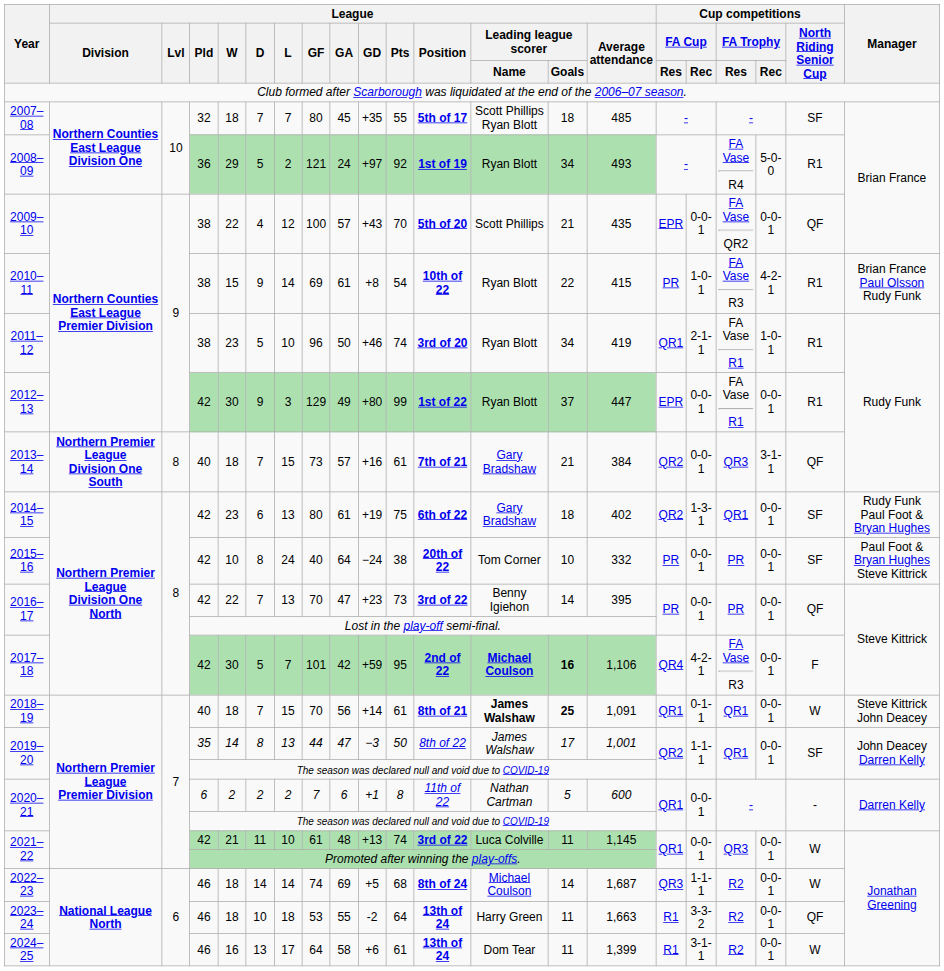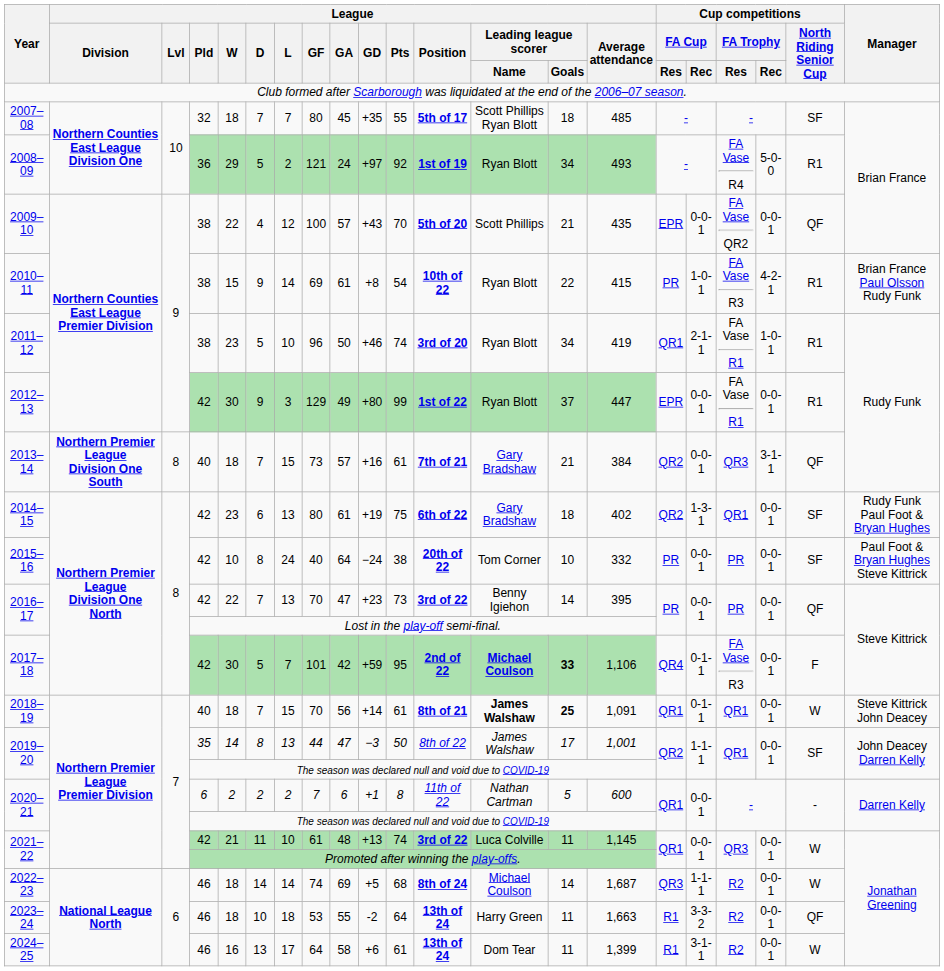 <table class="wikitable" style="text-align:center">
 <tr>
 <th rowspan=3>Year</th>
 <th colspan=14>League</th>
 <th colspan=5>Cup competitions</th>
 <th rowspan=3>Manager</th>
 </tr>
 <tr>
 <th rowspan=2>Division</th>
 <th rowspan=2 width=30><abbr>Lvl</abbr></th>
 <th rowspan=2 width=30><abbr>Pld</abbr></th>
 <th rowspan=2 width=30><abbr>W</abbr></th>
 <th rowspan=2 width=30><abbr>D</abbr></th>
 <th rowspan=2 width=30><abbr>L</abbr></th>
 <th rowspan=2 width=30><abbr>GF</abbr></th>
 <th rowspan=2 width=30><abbr>GA</abbr></th>
 <th rowspan=2 width=30><abbr>GD</abbr></th>
 <th rowspan=2 width=30><abbr>Pts</abbr></th>
 <th rowspan=2>Position</th>
 <th colspan=2>Leading league scorer</th>
 <th rowspan=2>Average<br>attendance</th>
 <th colspan=2><a href='#'>FA Cup</a></th>
 <th colspan=2><a href='#'>FA Trophy</a></th>
 <th rowspan=2><a href='#'>North Riding<br>Senior Cup</a></th>
 </tr>
 <tr>
 <th>Name</th>
 <th>Goals</th>
 <th><abbr>Res</abbr></th>
 <th><abbr>Rec</abbr></th>
 <th><abbr>Res</abbr></th>
 <th><abbr>Rec</abbr></th>
 </tr>
 <tr>
 <td colspan=21><em>Club formed after <a href='#'>Scarborough</a> was liquidated at the end of the <a href='#'>2006–07 season</a>.</em></td>
 </tr>
 <tr>
 <td><a href='#'>2007–08</a></td>
 <td rowspan=2><strong><a href='#'>Northern Counties East League<br>Division One</a></strong></td>
 <td rowspan=2>10</td>
 <td>32</td>
 <td>18</td>
 <td>7</td>
 <td>7</td>
 <td>80</td>
 <td>45</td>
 <td>+35</td>
 <td>55</td>
 <td><strong><a href='#'>5th of 17</a></strong></td>
 <td>Scott Phillips<br>Ryan Blott</td>
 <td>18</td>
 <td>485</td>
 <td colspan=2><a href='#'>-</a></td>
 <td colspan=2><a href='#'>-</a></td>
 <td>SF</td>
 <td rowspan=3>Brian France</td>
 </tr>
 <tr>
 <td><a href='#'>2008–09</a></td>
 <td bgcolor=#ace1af>36</td>
 <td bgcolor=#ace1af>29</td>
 <td bgcolor=#ace1af>5</td>
 <td bgcolor=#ace1af>2</td>
 <td bgcolor=#ace1af>121</td>
 <td bgcolor=#ace1af>24</td>
 <td bgcolor=#ace1af>+97</td>
 <td bgcolor=#ace1af>92</td>
 <td bgcolor=#ace1af><strong><a href='#'>1st of 19</a></strong></td>
 <td bgcolor=#ace1af>Ryan Blott</td>
 <td bgcolor=#ace1af>34</td>
 <td bgcolor=#ace1af>493</td>
 <td colspan=2><a href='#'>-</a></td>
 <td><a href='#'>FA Vase</a><hr>R4</td>
 <td>5-0-0</td>
 <td>R1</td>
 </tr>
 <tr>
 <td><a href='#'>2009–10</a></td>
 <td rowspan=4><strong><a href='#'>Northern Counties East League<br>Premier Division</a></strong></td>
 <td rowspan=4>9</td>
 <td>38</td>
 <td>22</td>
 <td>4</td>
 <td>12</td>
 <td>100</td>
 <td>57</td>
 <td>+43</td>
 <td>70</td>
 <td><strong><a href='#'>5th of 20</a></strong></td>
 <td>Scott Phillips</td>
 <td>21</td>
 <td>435</td>
 <td><a href='#'>EPR</a></td>
 <td>0-0-1</td>
 <td><a href='#'>FA Vase</a><hr>QR2</td>
 <td>0-0-1</td>
 <td>QF</td>
 </tr>
 <tr>
 <td><a href='#'>2010–11</a></td>
 <td>38</td>
 <td>15</td>
 <td>9</td>
 <td>14</td>
 <td>69</td>
 <td>61</td>
 <td>+8</td>
 <td>54</td>
 <td><strong><a href='#'>10th of 22</a></strong></td>
 <td>Ryan Blott</td>
 <td>22</td>
 <td>415</td>
 <td><a href='#'>PR</a></td>
 <td>1-0-1</td>
 <td><a href='#'>FA Vase</a><hr>R3</td>
 <td>4-2-1</td>
 <td>R1</td>
 <td>Brian France<br><a href='#'>Paul Olsson</a><br>Rudy Funk</td>
 </tr>
 <tr>
 <td><a href='#'>2011–12</a></td>
 <td>38</td>
 <td>23</td>
 <td>5</td>
 <td>10</td>
 <td>96</td>
 <td>50</td>
 <td>+46</td>
 <td>74</td>
 <td><strong><a href='#'>3rd of 20</a></strong></td>
 <td>Ryan Blott</td>
 <td>34</td>
 <td>419</td>
 <td><a href='#'>QR1</a></td>
 <td>2-1-1</td>
 <td>FA Vase<hr><a href='#'>R1</a></td>
 <td>1-0-1</td>
 <td>R1</td>
 <td rowspan=3>Rudy Funk</td>
 </tr>
 <tr>
 <td><a href='#'>2012–13</a></td>
 <td bgcolor=#ace1af>42</td>
 <td bgcolor=#ace1af>30</td>
 <td bgcolor=#ace1af>9</td>
 <td bgcolor=#ace1af>3</td>
 <td bgcolor=#ace1af>129</td>
 <td bgcolor=#ace1af>49</td>
 <td bgcolor=#ace1af>+80</td>
 <td bgcolor=#ace1af>99</td>
 <td bgcolor=#ace1af><strong><a href='#'>1st of 22</a></strong></td>
 <td bgcolor=#ace1af>Ryan Blott</td>
 <td bgcolor=#ace1af>37</td>
 <td bgcolor=#ace1af>447</td>
 <td><a href='#'>EPR</a></td>
 <td>0-0-1</td>
 <td>FA Vase<hr><a href='#'>R1</a></td>
 <td>0-0-1</td>
 <td>R1</td>
 </tr>
 <tr>
 <td><a href='#'>2013–14</a></td>
 <td><strong><a href='#'>Northern Premier League<br>Division One South</a></strong></td>
 <td>8</td>
 <td>40</td>
 <td>18</td>
 <td>7</td>
 <td>15</td>
 <td>73</td>
 <td>57</td>
 <td>+16</td>
 <td>61</td>
 <td><strong><a href='#'>7th of 21</a></strong></td>
 <td><a href='#'>Gary Bradshaw</a></td>
 <td>21</td>
 <td>384</td>
 <td><a href='#'>QR2</a></td>
 <td>0-0-1</td>
 <td><a href='#'>QR3</a></td>
 <td>3-1-1</td>
 <td>QF</td>
 </tr>
 <tr>
 <td><a href='#'>2014–15</a></td>
 <td rowspan=5><strong><a href='#'>Northern Premier League<br>Division One North</a></strong></td>
 <td rowspan=5>8</td>
 <td>42</td>
 <td>23</td>
 <td>6</td>
 <td>13</td>
 <td>80</td>
 <td>61</td>
 <td>+19</td>
 <td>75</td>
 <td><strong><a href='#'>6th of 22</a></strong></td>
 <td><a href='#'>Gary Bradshaw</a></td>
 <td>18</td>
 <td>402</td>
 <td><a href='#'>QR2</a></td>
 <td>1-3-1</td>
 <td><a href='#'>QR1</a></td>
 <td>0-0-1</td>
 <td>SF</td>
 <td>Rudy Funk<br>Paul Foot & <a href='#'>Bryan Hughes</a></td>
 </tr>
 <tr>
 <td><a href='#'>2015–16</a></td>
 <td>42</td>
 <td>10</td>
 <td>8</td>
 <td>24</td>
 <td>40</td>
 <td>64</td>
 <td>−24</td>
 <td>38</td>
 <td><strong><a href='#'>20th of 22</a></strong></td>
 <td>Tom Corner</td>
 <td>10</td>
 <td>332</td>
 <td><a href='#'>PR</a></td>
 <td>0-0-1</td>
 <td><a href='#'>PR</a></td>
 <td>0-0-1</td>
 <td>SF</td>
 <td>Paul Foot & <a href='#'>Bryan Hughes</a><br>Steve Kittrick</td>
 </tr>
 <tr>
 <td rowspan=2><a href='#'>2016–17</a></td>
 <td>42</td>
 <td>22</td>
 <td>7</td>
 <td>13</td>
 <td>70</td>
 <td>47</td>
 <td>+23</td>
 <td>73</td>
 <td><strong><a href='#'>3rd of 22</a></strong></td>
 <td>Benny Igiehon</td>
 <td>14</td>
 <td>395</td>
 <td rowspan=2><a href='#'>PR</a></td>
 <td rowspan=2>0-0-1</td>
 <td rowspan=2><a href='#'>PR</a></td>
 <td rowspan=2>0-0-1</td>
 <td rowspan=2>QF</td>
 <td rowspan=3>Steve Kittrick</td>
 </tr>
 <tr>
 <td colspan=12><em>Lost in the <a href='#'>play-off</a> semi-final.</em></td>
 </tr>
 <tr>
 <td><a href='#'>2017–18</a></td>
 <td bgcolor=#ace1af>42</td>
 <td bgcolor=#ace1af>30</td>
 <td bgcolor=#ace1af>5</td>
 <td bgcolor=#ace1af>7</td>
 <td bgcolor=#ace1af>101</td>
 <td bgcolor=#ace1af>42</td>
 <td bgcolor=#ace1af>+59</td>
 <td bgcolor=#ace1af>95</td>
 <td bgcolor=#ace1af><strong><a href='#'>2nd of 22</a></strong></td>
 <td bgcolor=#ace1af><strong><a href='#'>Michael Coulson</a></strong></td>
-<td bgcolor=#ace1af><strong>16</strong></td>
+<td bgcolor=#ace1af><strong>33</strong></td>
 <td bgcolor=#ace1af>1,106</td>
 <td><a href='#'>QR4</a></td>
-<td>4-2-1</td>
+<td>0-1-1</td>
 <td><a href='#'>FA Vase</a><hr>R3</td>
 <td>0-0-1</td>
 <td>F</td>
 </tr>
 <tr>
 <td><a href='#'>2018–19</a></td>
 <td rowspan=7><strong><a href='#'>Northern Premier League<br>Premier Division</a></strong></td>
 <td rowspan=7>7</td>
 <td>40</td>
 <td>18</td>
 <td>7</td>
 <td>15</td>
 <td>70</td>
 <td>56</td>
 <td>+14</td>
 <td>61</td>
 <td><strong><a href='#'>8th of 21</a></strong></td>
 <td><strong>James Walshaw</strong></td>
 <td><strong>25</strong></td>
 <td>1,091</td>
 <td><a href='#'>QR1</a></td>
 <td>0-1-1</td>
 <td><a href='#'>QR1</a></td>
 <td>0-0-1</td>
 <td>W</td>
 <td>Steve Kittrick<br>John Deacey</td>
 </tr>
 <tr>
 <td rowspan=2><a href='#'>2019–20</a></td>
 <td><em>35</em></td>
 <td><em>14</em></td>
 <td><em>8</em></td>
 <td><em>13</em></td>
 <td><em>44</em></td>
 <td><em>47</em></td>
 <td><em>−3</em></td>
 <td><em>50</em></td>
 <td><em><a href='#'>8th of 22</a></em></td>
 <td><em>James Walshaw</em></td>
 <td><em>17</em></td>
 <td><em>1,001</em></td>
 <td rowspan=2><a href='#'>QR2</a></td>
 <td rowspan=2>1-1-1</td>
 <td rowspan=2><a href='#'>QR1</a></td>
 <td rowspan=2>0-0-1</td>
 <td rowspan=2>SF</td>
 <td rowspan=2>John Deacey<br><a href='#'>Darren Kelly</a></td>
 </tr>
 <tr>
 <td colspan=12><em><small>The season was declared null and void due to <a href='#'>COVID-19</a></small></em></td>
 </tr>
 <tr>
 <td rowspan=2><a href='#'>2020–21</a></td>
 <td><em>6</em></td>
 <td><em>2</em></td>
 <td><em>2</em></td>
 <td><em>2</em></td>
 <td><em>7</em></td>
 <td><em>6</em></td>
 <td><em>+1</em></td>
 <td><em>8</em></td>
 <td><em><a href='#'>11th of 22</a></em></td>
 <td><em>Nathan Cartman</em></td>
 <td><em>5</em></td>
 <td><em>600</em></td>
 <td rowspan=2><a href='#'>QR1</a></td>
 <td rowspan=2>0-0-1</td>
 <td rowspan=2 colspan=2><a href='#'>-</a></td>
 <td rowspan=2>-</td>
 <td rowspan=2><a href='#'>Darren Kelly</a></td>
 </tr>
 <tr>
 <td colspan=12><em><small>The season was declared null and void due to <a href='#'>COVID-19</a></small></em></td>
 </tr>
 <tr>
 <td rowspan=2><a href='#'>2021–22</a></td>
 <td bgcolor=#ace1af>42</td>
 <td bgcolor=#ace1af>21</td>
 <td bgcolor=#ace1af>11</td>
 <td bgcolor=#ace1af>10</td>
 <td bgcolor=#ace1af>61</td>
 <td bgcolor=#ace1af>48</td>
 <td bgcolor=#ace1af>+13</td>
 <td bgcolor=#ace1af>74</td>
 <td bgcolor=#ace1af><strong><a href='#'>3rd of 22</a></strong></td>
 <td bgcolor=#ace1af>Luca Colville</td>
 <td bgcolor=#ace1af>11</td>
 <td bgcolor=#ace1af>1,145</td>
 <td rowspan=2><a href='#'>QR1</a></td>
 <td rowspan=2>0-0-1</td>
 <td rowspan=2><a href='#'>QR3</a></td>
 <td rowspan=2>0-0-1</td>
 <td rowspan=2>W</td>
 <td rowspan=5><a href='#'>Jonathan Greening</a></td>
 </tr>
 <tr>
 <td colspan=12 bgcolor=#ace1af><em>Promoted after winning the <a href='#'>play-offs</a>.</em></td>
 </tr>
 <tr>
 <td><a href='#'>2022–23</a></td>
 <td rowspan=3><strong><a href='#'>National League North</a></strong></td>
 <td rowspan=3>6</td>
 <td>46</td>
 <td>18</td>
 <td>14</td>
 <td>14</td>
 <td>74</td>
 <td>69</td>
 <td>+5</td>
 <td>68</td>
 <td><strong><a href='#'>8th of 24</a></strong></td>
 <td><a href='#'>Michael Coulson</a></td>
 <td>14</td>
 <td>1,687</td>
 <td><a href='#'>QR3</a></td>
 <td>1-1-1</td>
 <td><a href='#'>R2</a></td>
 <td>0-0-1</td>
 <td>W</td>
 </tr>
 <tr>
 <td><a href='#'>2023–24</a></td>
 <td>46</td>
 <td>18</td>
 <td>10</td>
 <td>18</td>
 <td>53</td>
 <td>55</td>
 <td>-2</td>
 <td>64</td>
 <td><strong><a href='#'>13th of 24</a></strong></td>
 <td>Harry Green</td>
 <td>11</td>
 <td>1,663</td>
 <td><a href='#'>R1</a></td>
 <td>3-3-2</td>
 <td><a href='#'>R2</a></td>
 <td>0-0-1</td>
 <td>QF</td>
 </tr>
 <tr>
 <td><a href='#'>2024–25</a></td>
 <td>46</td>
 <td>16</td>
 <td>13</td>
 <td>17</td>
 <td>64</td>
 <td>58</td>
 <td>+6</td>
 <td>61</td>
 <td><strong><a href='#'>13th of 24</a></strong></td>
 <td>Dom Tear</td>
 <td>11</td>
 <td>1,399</td>
 <td><a href='#'>R1</a></td>
 <td>3-1-1</td>
 <td><a href='#'>R2</a></td>
 <td>0-0-1</td>
 <td>W</td>
 </tr>
 </table>
